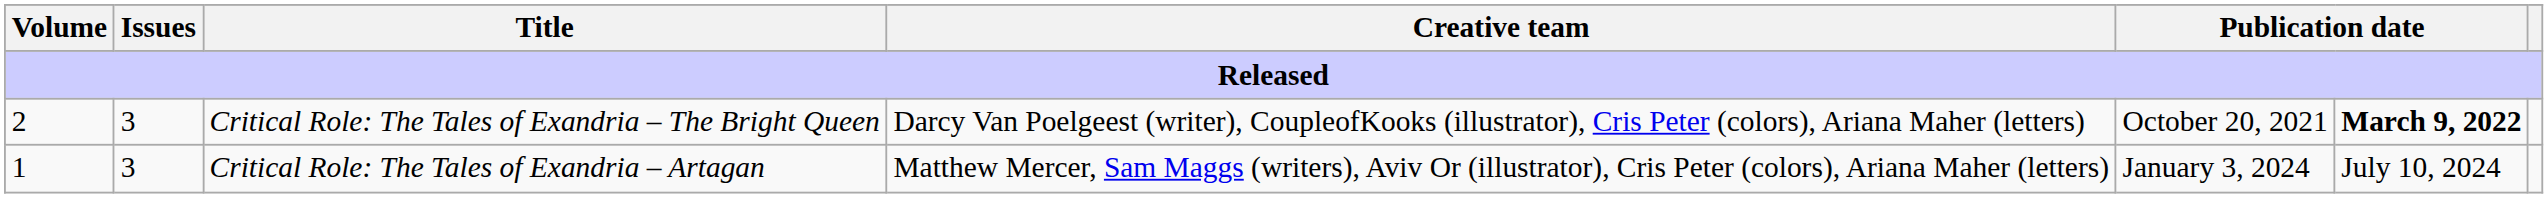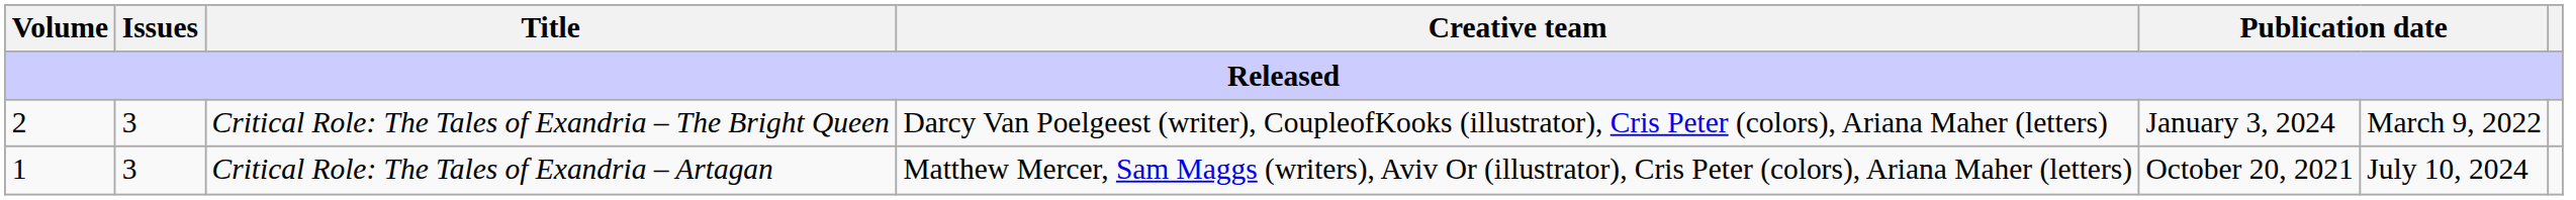 <table class="wikitable">
 <tr>
 <th>Volume</th>
 <th>Issues</th>
 <th>Title</th>
 <th>Creative team</th>
 <th colspan="2">Publication date</th>
 <th></th>
 </tr>
 <tr>
 <th colspan="7" style="background-color:#ccccff;">Released</th>
 </tr>
 <tr>
 <td>2</td>
 <td>3</td>
 <td><em>Critical Role: The Tales of Exandria – The Bright Queen</em></td>
 <td>Darcy Van Poelgeest (writer), CoupleofKooks (illustrator), <a href='#'>Cris Peter</a> (colors), Ariana Maher (letters)</td>
-<td>October 20, 2021</td>
-<td><strong>March 9, 2022</strong></td>
+<td>January 3, 2024</td>
+<td>March 9, 2022</td>
 <td></td>
 </tr>
 <tr>
 <td>1</td>
 <td>3</td>
 <td><em>Critical Role: The Tales of Exandria – Artagan</em></td>
 <td>Matthew Mercer, <a href='#'>Sam Maggs</a> (writers), Aviv Or (illustrator), Cris Peter (colors), Ariana Maher (letters)</td>
-<td>January 3, 2024</td>
+<td>October 20, 2021</td>
 <td>July 10, 2024</td>
 <td></td>
 </tr>
 </table>
